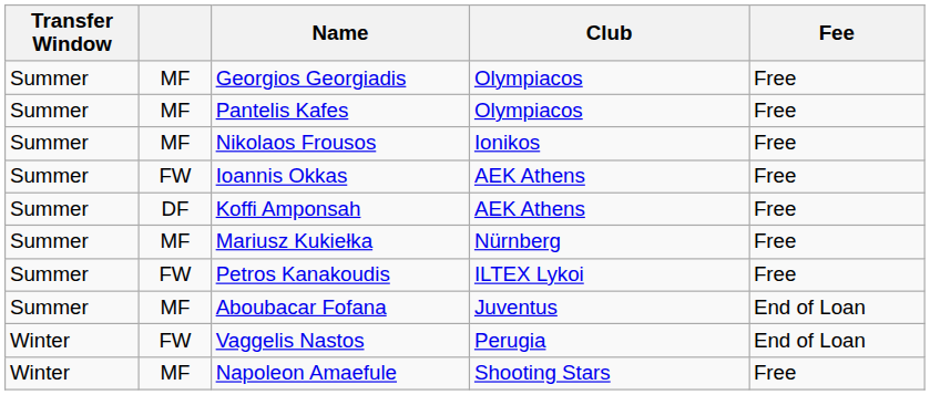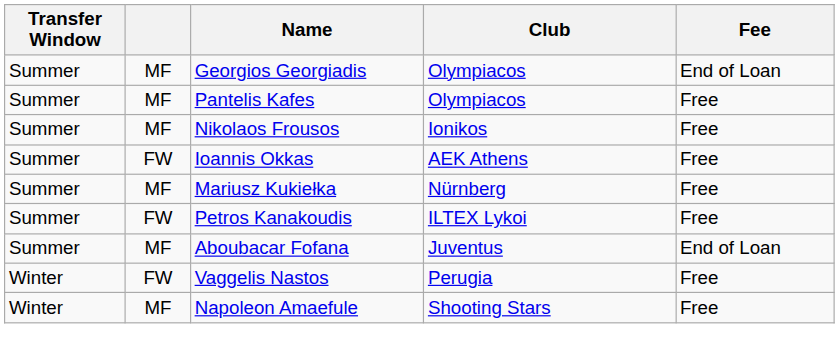 <table class="wikitable plainrowheaders">
 <tr>
 <th scope="col" style="width:6em;">Transfer Window</th>
 <th scope="col" style="width:3em;"></th>
 <th scope="col" style="width:12em;">Name</th>
 <th scope="col" style="width:13em;">Club</th>
 <th scope="col" style="width:8em;">Fee</th>
 </tr>
 <tr>
 <td>Summer</td>
 <td align="center">MF</td>
 <td> <a href='#'>Georgios Georgiadis</a></td>
 <td> <a href='#'>Olympiacos</a></td>
-<td>Free</td>
+<td>End of Loan</td>
 </tr>
 <tr>
 <td>Summer</td>
 <td align="center">MF</td>
 <td> <a href='#'>Pantelis Kafes</a></td>
 <td> <a href='#'>Olympiacos</a></td>
 <td>Free</td>
 </tr>
 <tr>
 <td>Summer</td>
 <td align="center">MF</td>
 <td> <a href='#'>Nikolaos Frousos</a></td>
 <td> <a href='#'>Ionikos</a></td>
 <td>Free</td>
 </tr>
 <tr>
 <td>Summer</td>
 <td align="center">FW</td>
 <td> <a href='#'>Ioannis Okkas</a></td>
-<td> <a href='#'>AEK Athens</a></td>
-<td>Free</td>
-</tr>
-<tr>
-<td>Summer</td>
-<td align="center">DF</td>
-<td> <a href='#'>Koffi Amponsah</a></td>
 <td> <a href='#'>AEK Athens</a></td>
 <td>Free</td>
 </tr>
 <tr>
 <td>Summer</td>
 <td align="center">MF</td>
 <td> <a href='#'>Mariusz Kukiełka</a></td>
 <td> <a href='#'>Nürnberg</a></td>
 <td>Free</td>
 </tr>
 <tr>
 <td>Summer</td>
 <td align="center">FW</td>
 <td> <a href='#'>Petros Kanakoudis</a></td>
 <td> <a href='#'>ILTEX Lykoi</a></td>
 <td>Free</td>
 </tr>
 <tr>
 <td>Summer</td>
 <td align="center">MF</td>
 <td> <a href='#'>Aboubacar Fofana</a></td>
 <td> <a href='#'>Juventus</a></td>
 <td>End of Loan</td>
 </tr>
 <tr>
 <td>Winter</td>
 <td align="center">FW</td>
 <td> <a href='#'>Vaggelis Nastos</a></td>
 <td> <a href='#'>Perugia</a></td>
-<td>End of Loan</td>
+<td>Free</td>
 </tr>
 <tr>
 <td>Winter</td>
 <td align="center">MF</td>
 <td> <a href='#'>Napoleon Amaefule</a></td>
 <td> <a href='#'>Shooting Stars</a></td>
 <td>Free</td>
 </tr>
 </table>
